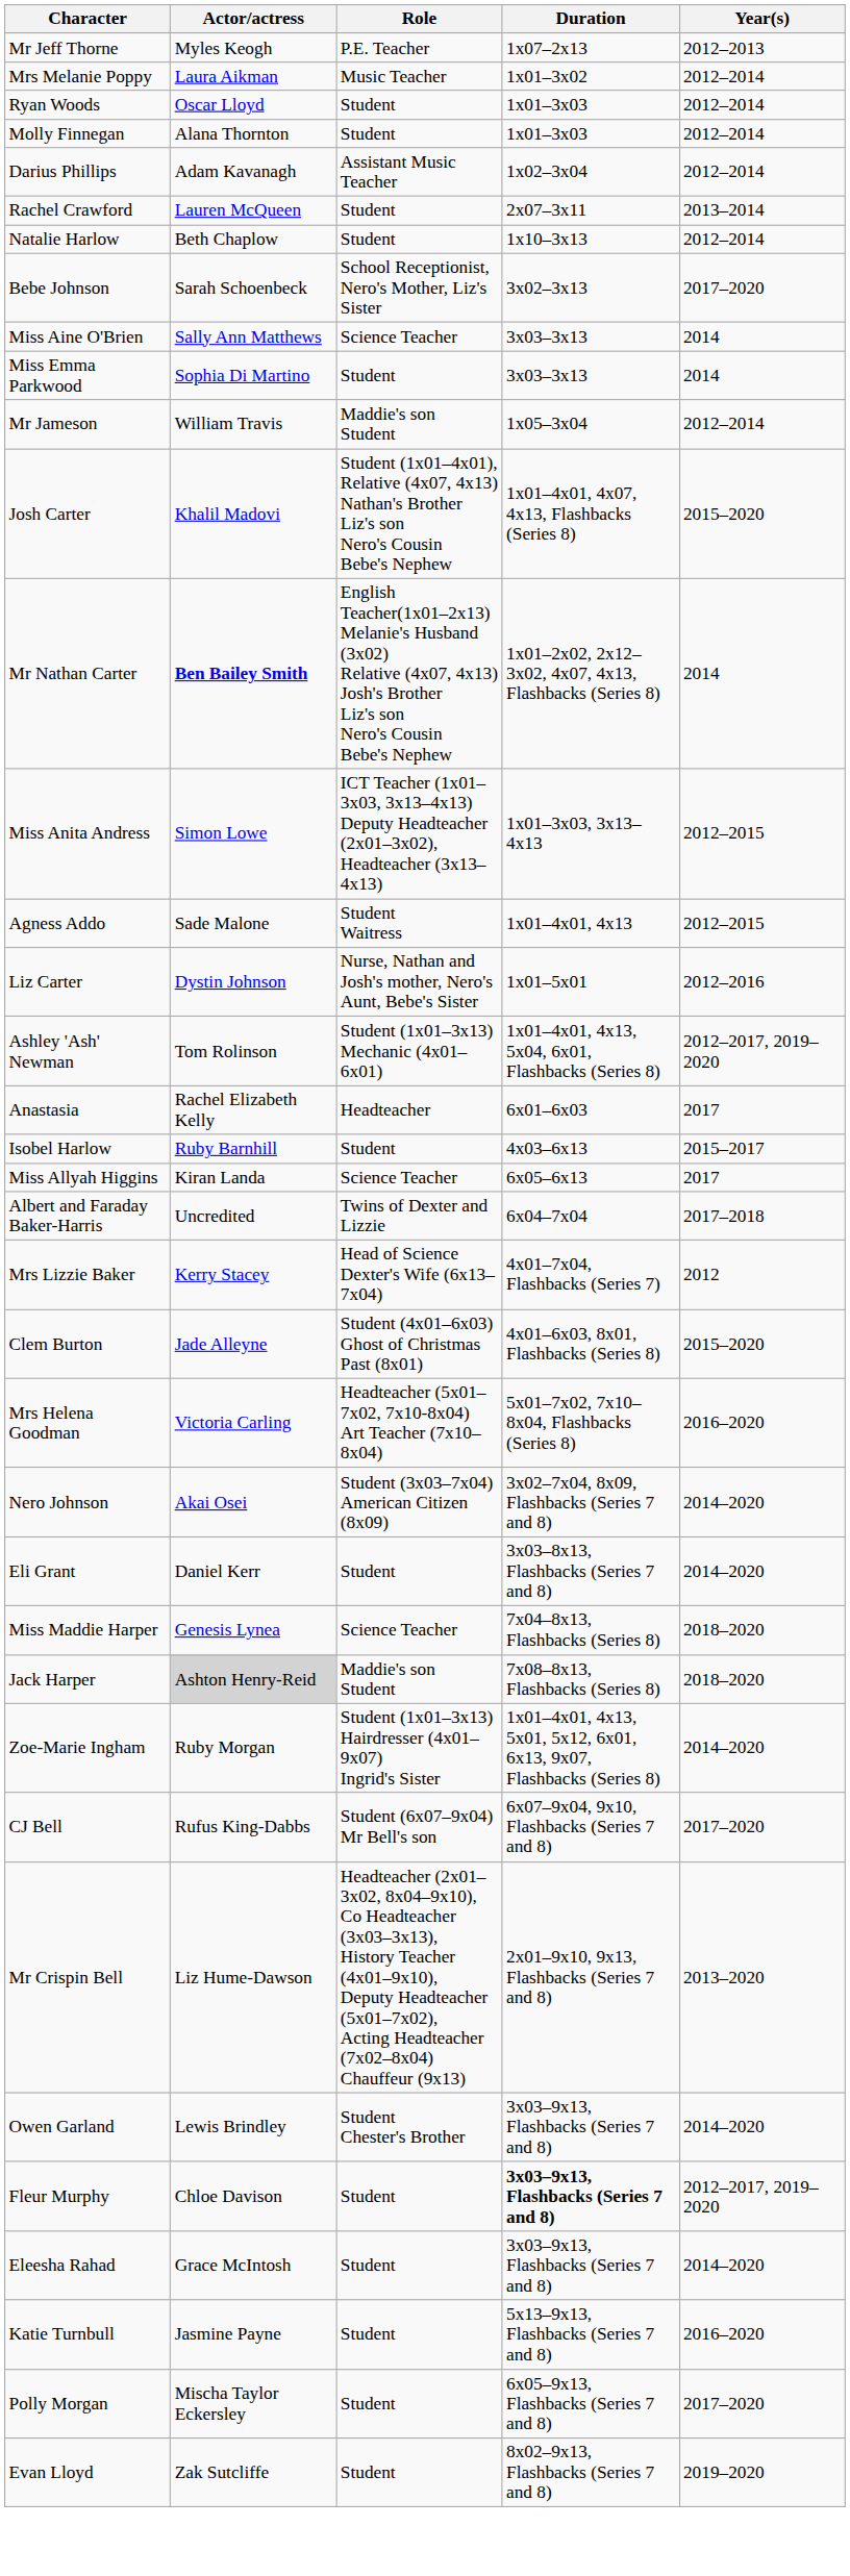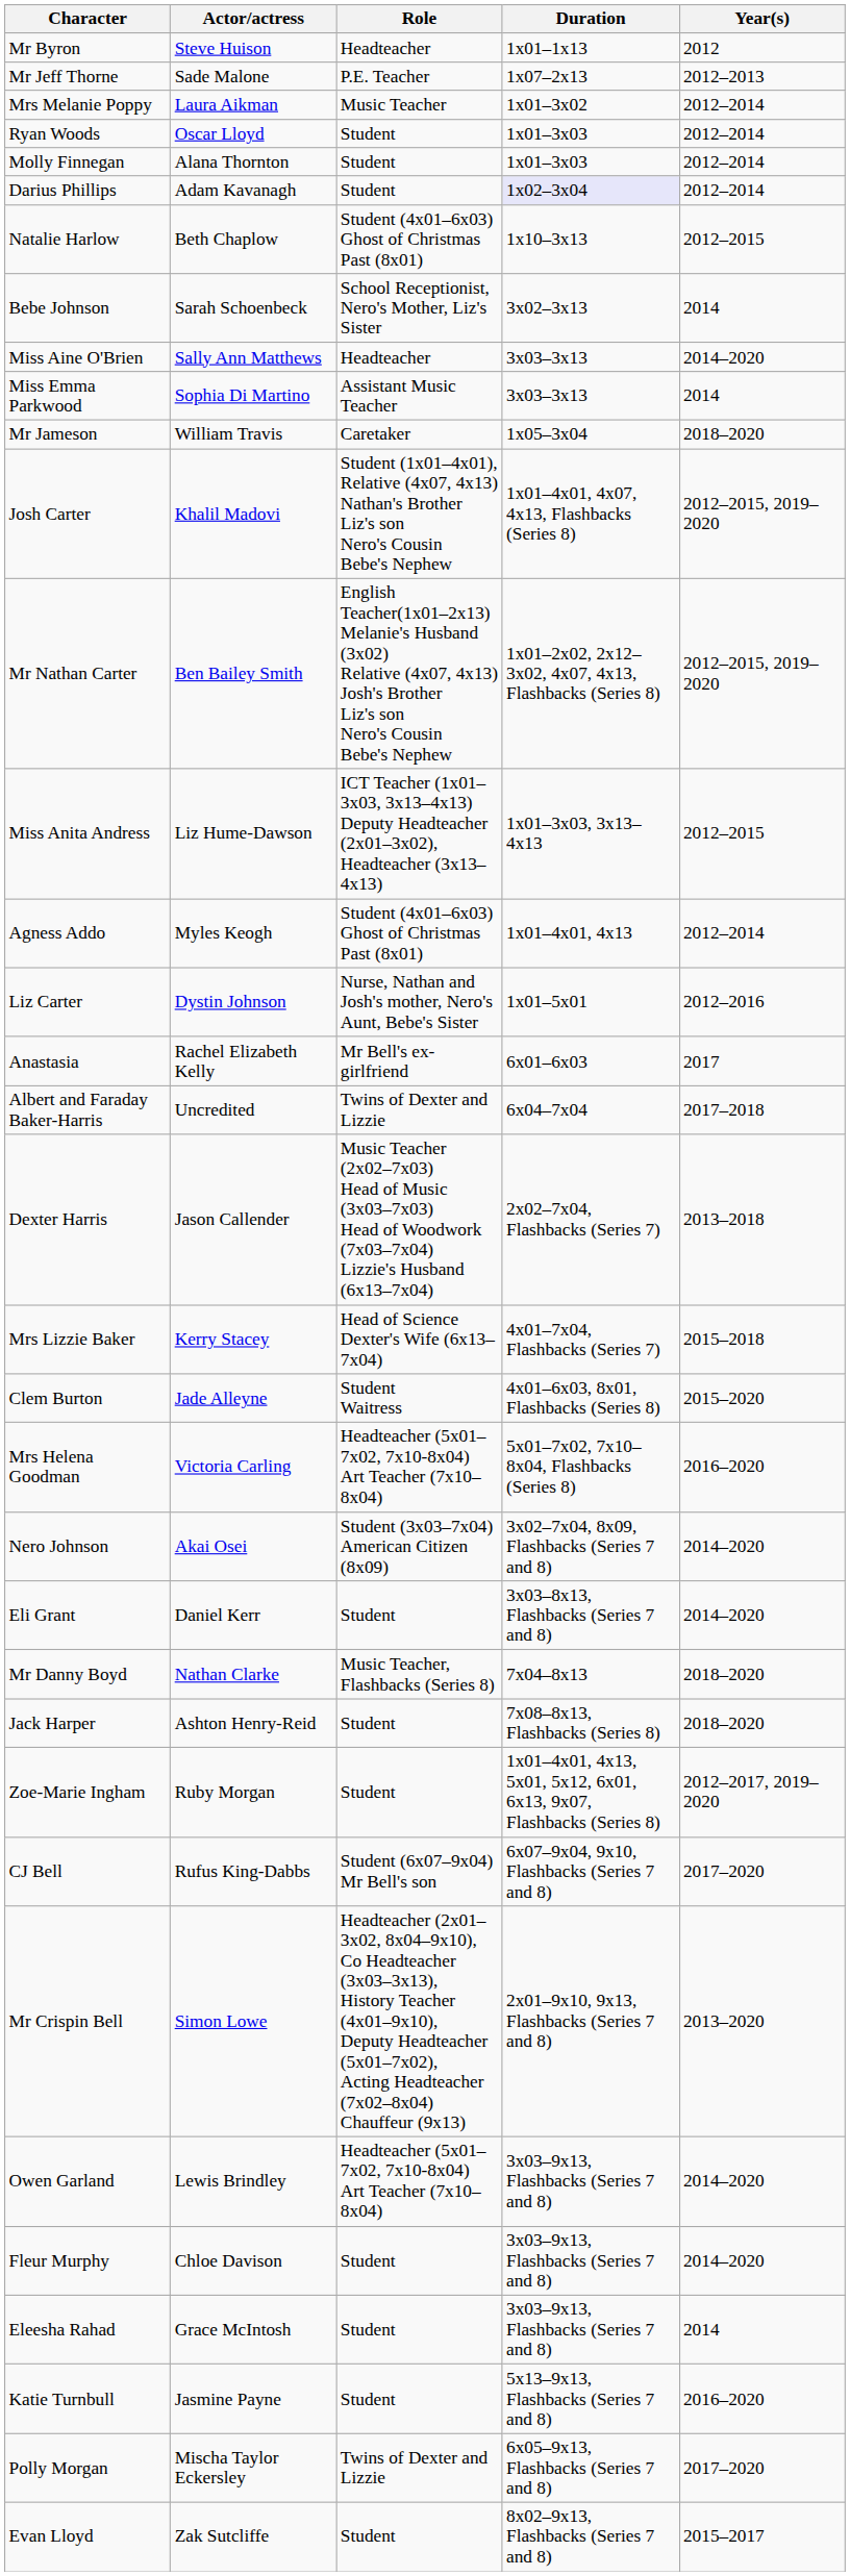 <table class="wikitable sortable">
 <tr>
 <th style="width:140px;">Character</th>
 <th style="width:140px;">Actor/actress</th>
 <th style="width:140px;">Role</th>
 <th style="width:150px;">Duration</th>
 <th style="width:140px;">Year(s)</th>
 </tr>
 <tr>
+<td>Mr Byron</td>
+<td><a href='#'>Steve Huison</a></td>
+<td>Headteacher</td>
+<td>1x01–1x13</td>
+<td>2012</td>
+</tr>
+<tr>
 <td>Mr Jeff Thorne</td>
-<td>Myles Keogh</td>
+<td>Sade Malone</td>
 <td>P.E. Teacher</td>
 <td>1x07–2x13</td>
 <td>2012–2013</td>
 </tr>
 <tr>
 <td>Mrs Melanie Poppy</td>
 <td><a href='#'>Laura Aikman</a></td>
 <td>Music Teacher</td>
 <td>1x01–3x02</td>
 <td>2012–2014</td>
 </tr>
 <tr>
 <td>Ryan Woods</td>
 <td><a href='#'>Oscar Lloyd</a></td>
 <td>Student</td>
 <td>1x01–3x03</td>
 <td>2012–2014</td>
 </tr>
 <tr>
 <td>Molly Finnegan</td>
 <td>Alana Thornton</td>
 <td>Student</td>
 <td>1x01–3x03</td>
 <td>2012–2014</td>
 </tr>
 <tr>
 <td>Darius Phillips</td>
 <td>Adam Kavanagh</td>
-<td>Assistant Music Teacher</td>
-<td>1x02–3x04</td>
+<td>Student</td>
+<td style="background: lavender;">1x02–3x04</td>
 <td>2012–2014</td>
-</tr>
-<tr>
-<td>Rachel Crawford</td>
-<td><a href='#'>Lauren McQueen</a></td>
-<td>Student</td>
-<td>2x07–3x11</td>
-<td>2013–2014</td>
 </tr>
 <tr>
 <td>Natalie Harlow</td>
 <td>Beth Chaplow</td>
-<td>Student</td>
+<td>Student (4x01–6x03)<br>Ghost of Christmas Past (8x01)</td>
 <td>1x10–3x13</td>
-<td>2012–2014</td>
+<td>2012–2015</td>
 </tr>
 <tr>
 <td>Bebe Johnson</td>
 <td>Sarah Schoenbeck</td>
 <td>School Receptionist, Nero's Mother, Liz's Sister</td>
 <td>3x02–3x13</td>
-<td>2017–2020</td>
+<td>2014</td>
 </tr>
 <tr>
 <td>Miss Aine O'Brien</td>
 <td><a href='#'>Sally Ann Matthews</a></td>
-<td>Science Teacher</td>
+<td>Headteacher</td>
 <td>3x03–3x13</td>
-<td>2014</td>
+<td>2014–2020</td>
 </tr>
 <tr>
 <td>Miss Emma Parkwood</td>
 <td><a href='#'>Sophia Di Martino</a></td>
-<td>Student</td>
+<td>Assistant Music Teacher</td>
 <td>3x03–3x13</td>
 <td>2014</td>
 </tr>
 <tr>
 <td>Mr Jameson</td>
 <td>William Travis</td>
-<td>Maddie's son<br>Student</td>
+<td>Caretaker</td>
 <td>1x05–3x04</td>
-<td>2012–2014</td>
+<td>2018–2020</td>
 </tr>
 <tr>
 <td>Josh Carter</td>
 <td><a href='#'>Khalil Madovi</a></td>
 <td>Student (1x01–4x01), Relative (4x07, 4x13)<br>Nathan's Brother<br>Liz's son<br>Nero's Cousin<br>Bebe's Nephew</td>
 <td>1x01–4x01, 4x07, 4x13, Flashbacks (Series 8)</td>
-<td>2015–2020</td>
+<td>2012–2015, 2019–2020</td>
 </tr>
 <tr>
 <td>Mr Nathan Carter</td>
-<td><strong><a href='#'>Ben Bailey Smith</a></strong></td>
+<td><a href='#'>Ben Bailey Smith</a></td>
 <td>English Teacher(1x01–2x13)<br>Melanie's Husband (3x02)<br>Relative (4x07, 4x13)<br>Josh's Brother<br>Liz's son<br>Nero's Cousin<br>Bebe's Nephew</td>
 <td>1x01–2x02, 2x12–3x02, 4x07, 4x13, Flashbacks (Series 8)</td>
-<td>2014</td>
+<td>2012–2015, 2019–2020</td>
 </tr>
 <tr>
 <td>Miss Anita Andress</td>
-<td><a href='#'>Simon Lowe</a></td>
+<td>Liz Hume-Dawson</td>
 <td>ICT Teacher (1x01–3x03, 3x13–4x13)<br>Deputy Headteacher (2x01–3x02), Headteacher (3x13–4x13)</td>
 <td>1x01–3x03, 3x13–4x13</td>
 <td>2012–2015</td>
 </tr>
 <tr>
 <td>Agness Addo</td>
-<td>Sade Malone</td>
-<td>Student <br> Waitress</td>
+<td>Myles Keogh</td>
+<td>Student (4x01–6x03)<br>Ghost of Christmas Past (8x01)</td>
 <td>1x01–4x01, 4x13</td>
-<td>2012–2015</td>
+<td>2012–2014</td>
 </tr>
 <tr>
 <td>Liz Carter</td>
 <td><a href='#'>Dystin Johnson</a></td>
 <td>Nurse, Nathan and Josh's mother, Nero's Aunt, Bebe's Sister</td>
 <td>1x01–5x01</td>
 <td>2012–2016</td>
 </tr>
 <tr>
-<td>Ashley 'Ash' Newman</td>
-<td>Tom Rolinson</td>
-<td>Student (1x01–3x13) Mechanic (4x01–6x01)</td>
-<td>1x01–4x01, 4x13, 5x04, 6x01, Flashbacks (Series 8)</td>
-<td>2012–2017, 2019–2020</td>
-</tr>
-<tr>
 <td>Anastasia</td>
 <td>Rachel Elizabeth Kelly</td>
-<td>Headteacher</td>
+<td>Mr Bell's ex-girlfriend</td>
 <td>6x01–6x03</td>
-<td>2017</td>
-</tr>
-<tr>
-<td>Isobel Harlow</td>
-<td><a href='#'>Ruby Barnhill</a></td>
-<td>Student</td>
-<td>4x03–6x13</td>
-<td>2015–2017</td>
-</tr>
-<tr>
-<td>Miss Allyah Higgins</td>
-<td>Kiran Landa</td>
-<td>Science Teacher</td>
-<td>6x05–6x13</td>
 <td>2017</td>
 </tr>
 <tr>
 <td>Albert and Faraday Baker-Harris</td>
 <td>Uncredited</td>
 <td>Twins of Dexter and Lizzie</td>
 <td>6x04–7x04</td>
 <td>2017–2018</td>
 </tr>
 <tr>
+<td>Dexter Harris</td>
+<td>Jason Callender</td>
+<td>Music Teacher (2x02–7x03)<br>Head of Music (3x03–7x03)<br>Head of Woodwork (7x03–7x04)<br>Lizzie's Husband (6x13–7x04)</td>
+<td>2x02–7x04, Flashbacks (Series 7)</td>
+<td>2013–2018</td>
+</tr>
+<tr>
 <td>Mrs Lizzie Baker</td>
 <td><a href='#'>Kerry Stacey</a></td>
 <td>Head of Science <br> Dexter's Wife (6x13–7x04)</td>
 <td>4x01–7x04, Flashbacks (Series 7)</td>
-<td>2012</td>
+<td>2015–2018</td>
 </tr>
 <tr>
 <td>Clem Burton</td>
 <td><a href='#'>Jade Alleyne</a></td>
-<td>Student (4x01–6x03)<br>Ghost of Christmas Past (8x01)</td>
+<td>Student <br> Waitress</td>
 <td>4x01–6x03, 8x01, Flashbacks (Series 8)</td>
 <td>2015–2020</td>
 </tr>
 <tr>
 <td>Mrs Helena Goodman</td>
 <td><a href='#'>Victoria Carling</a></td>
 <td>Headteacher (5x01–7x02, 7x10-8x04)<br>Art Teacher (7x10–8x04)<br></td>
 <td>5x01–7x02, 7x10–8x04, Flashbacks (Series 8)</td>
 <td>2016–2020</td>
 </tr>
 <tr>
 <td>Nero Johnson</td>
 <td><a href='#'>Akai Osei</a></td>
 <td>Student (3x03–7x04)<br>American Citizen (8x09)</td>
 <td>3x02–7x04, 8x09, Flashbacks (Series 7 and 8)</td>
 <td>2014–2020</td>
 </tr>
 <tr>
 <td>Eli Grant</td>
 <td>Daniel Kerr</td>
 <td>Student</td>
 <td>3x03–8x13, Flashbacks (Series 7 and 8)</td>
 <td>2014–2020</td>
 </tr>
 <tr>
-<td>Miss Maddie Harper</td>
-<td><a href='#'>Genesis Lynea</a></td>
-<td>Science Teacher</td>
-<td>7x04–8x13, Flashbacks (Series 8)</td>
+<td>Mr Danny Boyd</td>
+<td><a href='#'>Nathan Clarke</a></td>
+<td>Music Teacher, Flashbacks (Series 8)</td>
+<td>7x04–8x13</td>
 <td>2018–2020</td>
 </tr>
 <tr>
 <td>Jack Harper</td>
-<td style="background: lightgrey;">Ashton Henry-Reid</td>
-<td>Maddie's son<br>Student</td>
+<td>Ashton Henry-Reid</td>
+<td>Student</td>
 <td>7x08–8x13, Flashbacks (Series 8)</td>
 <td>2018–2020</td>
 </tr>
 <tr>
 <td>Zoe-Marie Ingham</td>
 <td>Ruby Morgan</td>
-<td>Student (1x01–3x13) <br>Hairdresser (4x01–9x07) <br> Ingrid's Sister</td>
+<td>Student</td>
 <td>1x01–4x01, 4x13, 5x01, 5x12, 6x01, 6x13, 9x07, Flashbacks (Series 8)</td>
-<td>2014–2020</td>
+<td>2012–2017, 2019–2020</td>
 </tr>
 <tr>
 <td>CJ Bell</td>
 <td>Rufus King-Dabbs</td>
 <td>Student (6x07–9x04) <br>Mr Bell's son</td>
 <td>6x07–9x04, 9x10, Flashbacks (Series 7 and 8)</td>
 <td>2017–2020</td>
 </tr>
 <tr>
 <td>Mr Crispin Bell</td>
-<td>Liz Hume-Dawson</td>
+<td><a href='#'>Simon Lowe</a></td>
 <td>Headteacher (2x01–3x02, 8x04–9x10), <br>Co Headteacher (3x03–3x13), <br>History Teacher (4x01–9x10), <br>Deputy Headteacher (5x01–7x02), <br>Acting Headteacher (7x02–8x04) Chauffeur (9x13)</td>
 <td>2x01–9x10, 9x13, Flashbacks (Series 7 and 8)</td>
 <td>2013–2020</td>
 </tr>
 <tr>
 <td>Owen Garland</td>
 <td>Lewis Brindley</td>
-<td>Student <br>Chester's Brother</td>
+<td>Headteacher (5x01–7x02, 7x10-8x04)<br>Art Teacher (7x10–8x04)<br></td>
 <td>3x03–9x13, Flashbacks (Series 7 and 8)</td>
 <td>2014–2020</td>
 </tr>
 <tr>
 <td>Fleur Murphy</td>
 <td>Chloe Davison</td>
 <td>Student</td>
-<td><strong>3x03–9x13, Flashbacks (Series 7 and 8)</strong></td>
-<td>2012–2017, 2019–2020</td>
+<td>3x03–9x13, Flashbacks (Series 7 and 8)</td>
+<td>2014–2020</td>
 </tr>
 <tr>
 <td>Eleesha Rahad</td>
 <td>Grace McIntosh</td>
 <td>Student</td>
 <td>3x03–9x13, Flashbacks (Series 7 and 8)</td>
-<td>2014–2020</td>
+<td>2014</td>
 </tr>
 <tr>
 <td>Katie Turnbull</td>
 <td>Jasmine Payne</td>
 <td>Student</td>
 <td>5x13–9x13, Flashbacks (Series 7 and 8)</td>
 <td>2016–2020</td>
 </tr>
 <tr>
 <td>Polly Morgan</td>
 <td>Mischa Taylor Eckersley</td>
-<td>Student</td>
+<td>Twins of Dexter and Lizzie</td>
 <td>6x05–9x13, Flashbacks (Series 7 and 8)</td>
 <td>2017–2020</td>
 </tr>
 <tr>
 <td>Evan Lloyd</td>
 <td>Zak Sutcliffe</td>
 <td>Student</td>
 <td>8x02–9x13, Flashbacks (Series 7 and 8)</td>
-<td>2019–2020</td>
+<td>2015–2017</td>
 </tr>
 </table>
